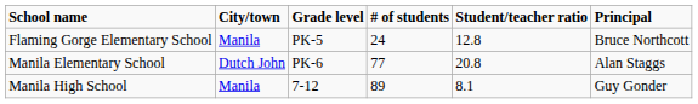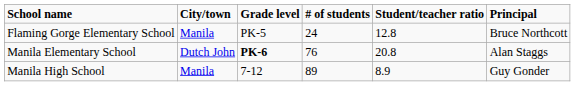 <table border="1" class="wikitable">
 <tr>
 <td><strong>School name</strong></td>
 <td><strong>City/town</strong></td>
 <td><strong>Grade level</strong></td>
 <td><strong># of students</strong></td>
 <td><strong>Student/teacher ratio</strong></td>
 <td><strong>Principal</strong></td>
 </tr>
 <tr>
 <td>Flaming Gorge Elementary School</td>
 <td><a href='#'>Manila</a></td>
 <td>PK-5</td>
 <td>24</td>
 <td>12.8</td>
 <td>Bruce Northcott</td>
 </tr>
 <tr>
 <td>Manila Elementary School</td>
 <td><a href='#'>Dutch John</a></td>
-<td>PK-6</td>
-<td>77</td>
+<td><strong>PK-6</strong></td>
+<td>76</td>
 <td>20.8</td>
 <td>Alan Staggs</td>
 </tr>
 <tr>
 <td>Manila High School</td>
 <td><a href='#'>Manila</a></td>
 <td>7-12</td>
 <td>89</td>
-<td>8.1</td>
+<td>8.9</td>
 <td>Guy Gonder</td>
 </tr>
 </table>
